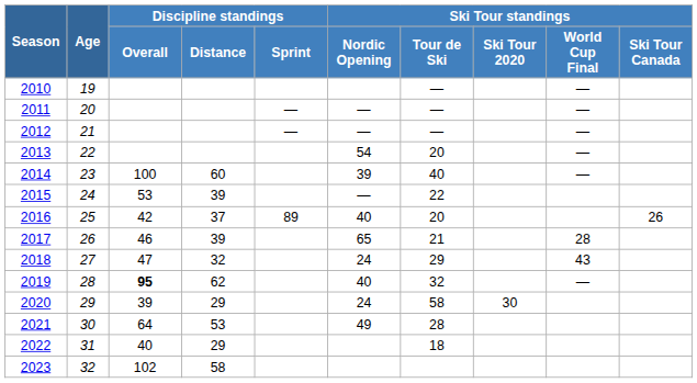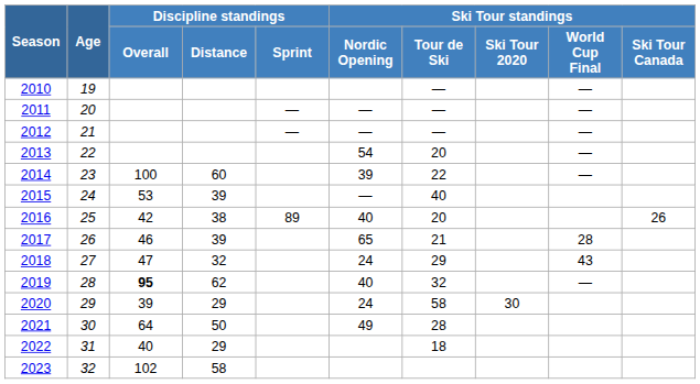 <table class="wikitable" style="font-size:95%; text-align:center; border:grey solid 1px; border-collapse:collapse; background:#ffffff;">
 <tr>
 <th style="background-color:#369; color:white; width:60px;" rowspan="2"> Season </th>
 <th style="background-color:#369; color:white; width:40px;" rowspan="2"> Age </th>
 <th style="background-color:#4180be; color:white;" colspan="3">Discipline standings</th>
 <th style="background-color:#4180be; color:white;" colspan="5">Ski Tour standings</th>
 </tr>
 <tr>
 <th style="background-color:#4180be; color:white; width:75px;">Overall</th>
 <th style="background-color:#4180be; color:white; width:75px;">Distance</th>
 <th style="background-color:#4180be; color:white; width:75px;">Sprint</th>
 <th style="background-color:#4180be; color:white; width:75px;">Nordic<br>Opening</th>
 <th style="background-color:#4180be; color:white; width:75px;">Tour de<br>Ski</th>
 <th style="background-color:#4180be; color:white; width:75px;">Ski Tour<br>2020</th>
 <th style="background-color:#4180be; color:white; width:75px;">World Cup<br>Final</th>
 <th style="background-color:#4180be; color:white; width:75px;">Ski Tour<br>Canada</th>
 </tr>
 <tr>
 <td><a href='#'>2010</a></td>
 <td><em>19</em></td>
 <td></td>
 <td></td>
 <td></td>
 <td></td>
 <td>—</td>
 <td></td>
 <td>—</td>
 <td></td>
 </tr>
 <tr>
 <td><a href='#'>2011</a></td>
 <td><em>20</em></td>
 <td></td>
 <td></td>
 <td>—</td>
 <td>—</td>
 <td>—</td>
 <td></td>
 <td>—</td>
 <td></td>
 </tr>
 <tr>
 <td><a href='#'>2012</a></td>
 <td><em>21</em></td>
 <td></td>
 <td></td>
 <td>—</td>
 <td>—</td>
 <td>—</td>
 <td></td>
 <td>—</td>
 <td></td>
 </tr>
 <tr>
 <td><a href='#'>2013</a></td>
 <td><em>22</em></td>
 <td></td>
 <td></td>
 <td></td>
 <td>54</td>
 <td>20</td>
 <td></td>
 <td>—</td>
 <td></td>
 </tr>
 <tr>
 <td><a href='#'>2014</a></td>
 <td><em>23</em></td>
 <td>100</td>
 <td>60</td>
 <td></td>
 <td>39</td>
-<td>40</td>
+<td>22</td>
 <td></td>
 <td>—</td>
 <td></td>
 </tr>
 <tr>
 <td><a href='#'>2015</a></td>
 <td><em>24</em></td>
 <td>53</td>
 <td>39</td>
 <td></td>
 <td>—</td>
-<td>22</td>
+<td>40</td>
 <td></td>
 <td></td>
 <td></td>
 </tr>
 <tr>
 <td><a href='#'>2016</a></td>
 <td><em>25</em></td>
 <td>42</td>
-<td>37</td>
+<td>38</td>
 <td>89</td>
 <td>40</td>
 <td>20</td>
 <td></td>
 <td></td>
 <td>26</td>
 </tr>
 <tr>
 <td><a href='#'>2017</a></td>
 <td><em>26</em></td>
 <td>46</td>
 <td>39</td>
 <td></td>
 <td>65</td>
 <td>21</td>
 <td></td>
 <td>28</td>
 <td></td>
 </tr>
 <tr>
 <td><a href='#'>2018</a></td>
 <td><em>27</em></td>
 <td>47</td>
 <td>32</td>
 <td></td>
 <td>24</td>
 <td>29</td>
 <td></td>
 <td>43</td>
 <td></td>
 </tr>
 <tr>
 <td><a href='#'>2019</a></td>
 <td><em>28</em></td>
 <td><strong>95</strong></td>
 <td>62</td>
 <td></td>
 <td>40</td>
 <td>32</td>
 <td></td>
 <td>—</td>
 <td></td>
 </tr>
 <tr>
 <td><a href='#'>2020</a></td>
 <td><em>29</em></td>
 <td>39</td>
 <td>29</td>
 <td></td>
 <td>24</td>
 <td>58</td>
 <td>30</td>
 <td></td>
 <td></td>
 </tr>
 <tr>
 <td><a href='#'>2021</a></td>
 <td><em>30</em></td>
 <td>64</td>
-<td>53</td>
+<td>50</td>
 <td></td>
 <td>49</td>
 <td>28</td>
 <td></td>
 <td></td>
 <td></td>
 </tr>
 <tr>
 <td><a href='#'>2022</a></td>
 <td><em>31</em></td>
 <td>40</td>
 <td>29</td>
 <td></td>
 <td></td>
 <td>18</td>
 <td></td>
 <td></td>
 <td></td>
 </tr>
 <tr>
 <td><a href='#'>2023</a></td>
 <td><em>32</em></td>
 <td>102</td>
 <td>58</td>
 <td></td>
 <td></td>
 <td></td>
 <td></td>
 <td></td>
 <td></td>
 </tr>
 </table>
